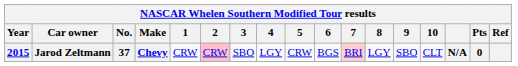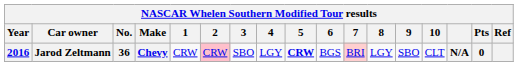 <table class="wikitable" style="text-align:center; font-size:75%">
 <tr>
 <th colspan=23><a href='#'>NASCAR Whelen Southern Modified Tour</a> results</th>
 </tr>
 <tr>
 <th>Year</th>
 <th>Car owner</th>
 <th>No.</th>
 <th>Make</th>
 <th>1</th>
 <th>2</th>
 <th>3</th>
 <th>4</th>
 <th>5</th>
 <th>6</th>
 <th>7</th>
 <th>8</th>
 <th>9</th>
 <th>10</th>
 <th></th>
 <th>Pts</th>
 <th>Ref</th>
 </tr>
 <tr>
-<th><a href='#'>2015</a></th>
+<th><a href='#'>2016</a></th>
 <th>Jarod Zeltmann</th>
-<th>37</th>
+<th>36</th>
 <th><a href='#'>Chevy</a></th>
 <td><a href='#'>CRW</a></td>
 <td style="background: pink;"><a href='#'>CRW</a></td>
 <td><a href='#'>SBO</a></td>
 <td><a href='#'>LGY</a></td>
-<td><a href='#'>CRW</a></td>
+<td><strong><a href='#'>CRW</a></strong></td>
 <td><a href='#'>BGS</a></td>
 <td style="background:#FFCFCF;"><a href='#'>BRI</a><br></td>
 <td><a href='#'>LGY</a></td>
 <td><a href='#'>SBO</a></td>
 <td><a href='#'>CLT</a></td>
 <th>N/A</th>
 <th>0</th>
 <th></th>
 </tr>
 </table>
